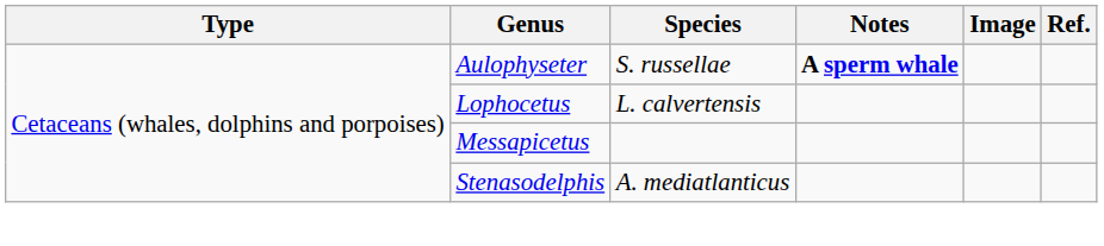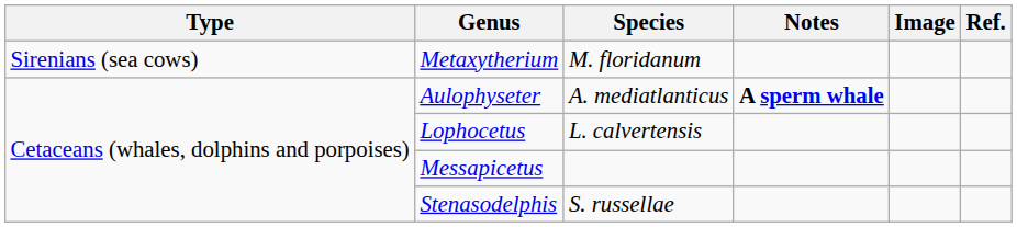 <table class="wikitable">
 <tr>
 <th>Type</th>
 <th>Genus</th>
 <th>Species</th>
 <th>Notes</th>
 <th>Image</th>
 <th>Ref.</th>
 </tr>
 <tr>
+<td><a href='#'>Sirenians</a> (sea cows)</td>
+<td><em><a href='#'>Metaxytherium</a></em></td>
+<td><em>M. floridanum</em></td>
+<td></td>
+<td></td>
+<td></td>
+</tr>
+<tr>
 <td rowspan="4"><a href='#'>Cetaceans</a> (whales, dolphins and porpoises)</td>
 <td><em><a href='#'>Aulophyseter</a></em></td>
-<td><em>S. russellae</em></td>
+<td><em>A. mediatlanticus</em></td>
 <td><strong>A <a href='#'>sperm whale</a></strong></td>
 <td></td>
 <td></td>
 </tr>
 <tr>
 <td><em><a href='#'>Lophocetus</a></em></td>
 <td><em>L. calvertensis</em></td>
 <td></td>
 <td></td>
 <td></td>
 </tr>
 <tr>
 <td><em><a href='#'>Messapicetus</a></em></td>
 <td></td>
 <td></td>
 <td></td>
 <td></td>
 </tr>
 <tr>
 <td><em><a href='#'>Stenasodelphis</a></em></td>
-<td><em>A. mediatlanticus</em></td>
+<td><em>S. russellae</em></td>
 <td></td>
 <td></td>
 <td></td>
 </tr>
 </table>
